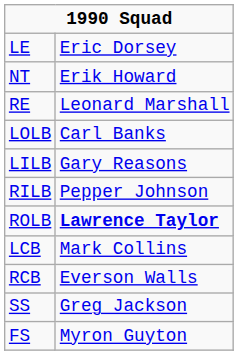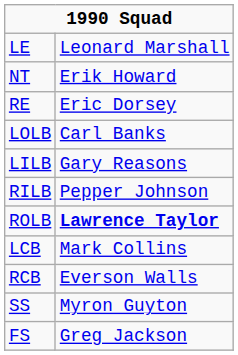 <table class="wikitable">
 <tr>
 <td colspan="3" style="text-align:center;"><strong>1990 Squad</strong></td>
 </tr>
 <tr>
 <td><a href='#'>LE</a></td>
-<td><a href='#'>Eric Dorsey</a></td>
+<td><a href='#'>Leonard Marshall</a></td>
 </tr>
 <tr>
 <td><a href='#'>NT</a></td>
 <td><a href='#'>Erik Howard</a></td>
 </tr>
 <tr>
 <td><a href='#'>RE</a></td>
-<td><a href='#'>Leonard Marshall</a></td>
+<td><a href='#'>Eric Dorsey</a></td>
 </tr>
 <tr>
 <td><a href='#'>LOLB</a></td>
 <td><a href='#'>Carl Banks</a></td>
 </tr>
 <tr>
 <td><a href='#'>LILB</a></td>
 <td><a href='#'>Gary Reasons</a></td>
 </tr>
 <tr>
 <td><a href='#'>RILB</a></td>
 <td><a href='#'>Pepper Johnson</a></td>
 </tr>
 <tr>
 <td><a href='#'>ROLB</a></td>
 <td><strong><a href='#'>Lawrence Taylor</a></strong></td>
 </tr>
 <tr>
 <td><a href='#'>LCB</a></td>
 <td><a href='#'>Mark Collins</a></td>
 </tr>
 <tr>
 <td><a href='#'>RCB</a></td>
 <td><a href='#'>Everson Walls</a></td>
 </tr>
 <tr>
 <td><a href='#'>SS</a></td>
-<td><a href='#'>Greg Jackson</a></td>
+<td><a href='#'>Myron Guyton</a></td>
 </tr>
 <tr>
 <td><a href='#'>FS</a></td>
-<td><a href='#'>Myron Guyton</a></td>
+<td><a href='#'>Greg Jackson</a></td>
 </tr>
 </table>
